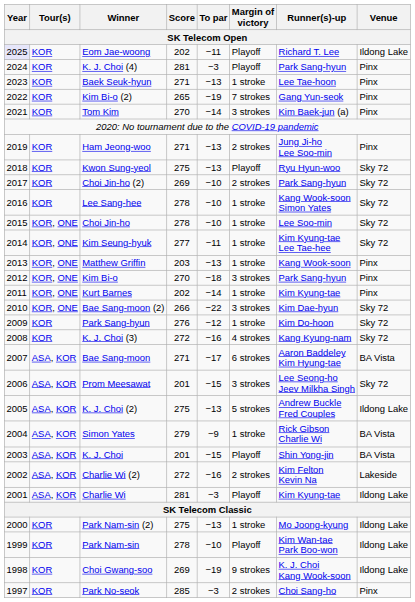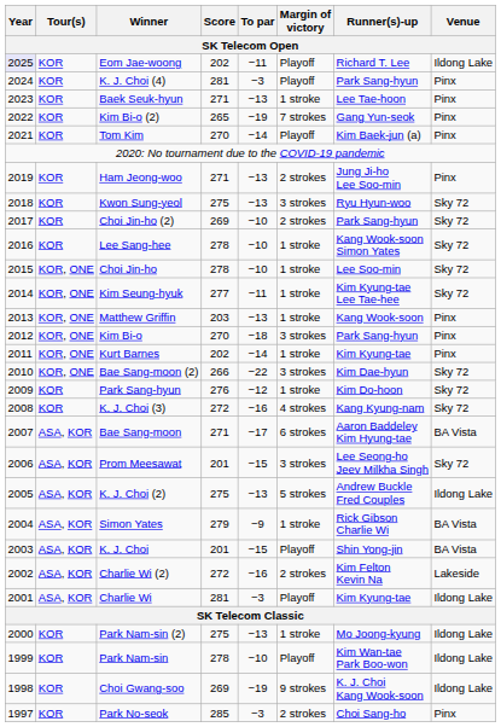 <table class=wikitable style="font-size:95%">
 <tr>
 <th>Year</th>
 <th>Tour(s)</th>
 <th>Winner</th>
 <th>Score</th>
 <th>To par</th>
 <th>Margin of<br>victory</th>
 <th>Runner(s)-up</th>
 <th>Venue</th>
 </tr>
 <tr>
 <th colspan=9>SK Telecom Open</th>
 </tr>
 <tr>
 <td style="background: lavender;">2025</td>
 <td><a href='#'>KOR</a></td>
 <td> <a href='#'>Eom Jae-woong</a></td>
 <td align=center>202</td>
 <td align=center>−11</td>
 <td>Playoff</td>
 <td> <a href='#'>Richard T. Lee</a></td>
 <td>Ildong Lake</td>
 </tr>
 <tr>
 <td>2024</td>
 <td><a href='#'>KOR</a></td>
 <td> <a href='#'>K. J. Choi</a> (4)</td>
 <td align=center>281</td>
 <td align=center>−3</td>
 <td>Playoff</td>
 <td> <a href='#'>Park Sang-hyun</a></td>
 <td>Pinx</td>
 </tr>
 <tr>
 <td>2023</td>
 <td><a href='#'>KOR</a></td>
 <td> <a href='#'>Baek Seuk-hyun</a></td>
 <td align=center>271</td>
 <td align=center>−13</td>
 <td>1 stroke</td>
 <td> <a href='#'>Lee Tae-hoon</a></td>
 <td>Pinx</td>
 </tr>
 <tr>
 <td>2022</td>
 <td><a href='#'>KOR</a></td>
 <td> <a href='#'>Kim Bi-o</a> (2)</td>
 <td align=center>265</td>
 <td align=center>−19</td>
 <td>7 strokes</td>
 <td> <a href='#'>Gang Yun-seok</a></td>
 <td>Pinx</td>
 </tr>
 <tr>
 <td>2021</td>
 <td><a href='#'>KOR</a></td>
 <td> <a href='#'>Tom Kim</a></td>
 <td align=center>270</td>
 <td align=center>−14</td>
-<td>3 strokes</td>
+<td>Playoff</td>
 <td> <a href='#'>Kim Baek-jun</a> (a)</td>
 <td>Pinx</td>
 </tr>
 <tr>
 <td colspan=9 align=center><em>2020: No tournament due to the <a href='#'>COVID-19 pandemic</a></em></td>
 </tr>
 <tr>
 <td>2019</td>
 <td><a href='#'>KOR</a></td>
 <td> <a href='#'>Ham Jeong-woo</a></td>
 <td align=center>271</td>
 <td align=center>−13</td>
 <td>2 strokes</td>
 <td> <a href='#'>Jung Ji-ho</a><br> <a href='#'>Lee Soo-min</a></td>
 <td>Pinx</td>
 </tr>
 <tr>
 <td>2018</td>
 <td><a href='#'>KOR</a></td>
 <td> <a href='#'>Kwon Sung-yeol</a></td>
 <td align=center>275</td>
 <td align=center>−13</td>
-<td>Playoff</td>
+<td>3 strokes</td>
 <td> <a href='#'>Ryu Hyun-woo</a></td>
 <td>Sky 72</td>
 </tr>
 <tr>
 <td>2017</td>
 <td><a href='#'>KOR</a></td>
 <td> <a href='#'>Choi Jin-ho</a> (2)</td>
 <td align=center>269</td>
 <td align=center>−10</td>
 <td>2 strokes</td>
 <td> <a href='#'>Park Sang-hyun</a></td>
 <td>Sky 72</td>
 </tr>
 <tr>
 <td>2016</td>
 <td><a href='#'>KOR</a></td>
 <td> <a href='#'>Lee Sang-hee</a></td>
 <td align=center>278</td>
 <td align=center>−10</td>
 <td>1 stroke</td>
 <td> <a href='#'>Kang Wook-soon</a><br> <a href='#'>Simon Yates</a></td>
 <td>Sky 72</td>
 </tr>
 <tr>
 <td>2015</td>
 <td><a href='#'>KOR</a>, <a href='#'>ONE</a></td>
 <td> <a href='#'>Choi Jin-ho</a></td>
 <td align=center>278</td>
 <td align=center>−10</td>
 <td>1 stroke</td>
 <td> <a href='#'>Lee Soo-min</a></td>
 <td>Sky 72</td>
 </tr>
 <tr>
 <td>2014</td>
 <td><a href='#'>KOR</a>, <a href='#'>ONE</a></td>
 <td> <a href='#'>Kim Seung-hyuk</a></td>
 <td align=center>277</td>
 <td align=center>−11</td>
 <td>1 stroke</td>
 <td> <a href='#'>Kim Kyung-tae</a><br> <a href='#'>Lee Tae-hee</a></td>
 <td>Sky 72</td>
 </tr>
 <tr>
 <td>2013</td>
 <td><a href='#'>KOR</a>, <a href='#'>ONE</a></td>
 <td> <a href='#'>Matthew Griffin</a></td>
 <td align=center>203</td>
 <td align=center>−13</td>
 <td>1 stroke</td>
 <td> <a href='#'>Kang Wook-soon</a></td>
 <td>Pinx</td>
 </tr>
 <tr>
 <td>2012</td>
 <td><a href='#'>KOR</a>, <a href='#'>ONE</a></td>
 <td> <a href='#'>Kim Bi-o</a></td>
 <td align=center>270</td>
 <td align=center>−18</td>
 <td>3 strokes</td>
 <td> <a href='#'>Park Sang-hyun</a></td>
 <td>Pinx</td>
 </tr>
 <tr>
 <td>2011</td>
 <td><a href='#'>KOR</a>, <a href='#'>ONE</a></td>
 <td> <a href='#'>Kurt Barnes</a></td>
 <td align=center>202</td>
 <td align=center>−14</td>
 <td>1 stroke</td>
 <td> <a href='#'>Kim Kyung-tae</a></td>
 <td>Pinx</td>
 </tr>
 <tr>
 <td>2010</td>
 <td><a href='#'>KOR</a>, <a href='#'>ONE</a></td>
 <td> <a href='#'>Bae Sang-moon</a> (2)</td>
 <td align=center>266</td>
 <td align=center>−22</td>
 <td>3 strokes</td>
 <td> <a href='#'>Kim Dae-hyun</a></td>
 <td>Sky 72</td>
 </tr>
 <tr>
 <td>2009</td>
 <td><a href='#'>KOR</a></td>
 <td> <a href='#'>Park Sang-hyun</a></td>
 <td align=center>276</td>
 <td align=center>−12</td>
 <td>1 stroke</td>
 <td> <a href='#'>Kim Do-hoon</a></td>
 <td>Sky 72</td>
 </tr>
 <tr>
 <td>2008</td>
 <td><a href='#'>KOR</a></td>
 <td> <a href='#'>K. J. Choi</a> (3)</td>
 <td align=center>272</td>
 <td align=center>−16</td>
 <td>4 strokes</td>
 <td> <a href='#'>Kang Kyung-nam</a></td>
 <td>Sky 72</td>
 </tr>
 <tr>
 <td>2007</td>
 <td><a href='#'>ASA</a>, <a href='#'>KOR</a></td>
 <td> <a href='#'>Bae Sang-moon</a></td>
 <td align=center>271</td>
 <td align=center>−17</td>
 <td>6 strokes</td>
 <td> <a href='#'>Aaron Baddeley</a><br> <a href='#'>Kim Hyung-tae</a></td>
 <td>BA Vista</td>
 </tr>
 <tr>
 <td>2006</td>
 <td><a href='#'>ASA</a>, <a href='#'>KOR</a></td>
 <td> <a href='#'>Prom Meesawat</a></td>
 <td align=center>201</td>
 <td align=center>−15</td>
 <td>3 strokes</td>
 <td> <a href='#'>Lee Seong-ho</a><br> <a href='#'>Jeev Milkha Singh</a></td>
 <td>Sky 72</td>
 </tr>
 <tr>
 <td>2005</td>
 <td><a href='#'>ASA</a>, <a href='#'>KOR</a></td>
 <td> <a href='#'>K. J. Choi</a> (2)</td>
 <td align=center>275</td>
 <td align=center>−13</td>
 <td>5 strokes</td>
 <td> <a href='#'>Andrew Buckle</a><br> <a href='#'>Fred Couples</a></td>
 <td>Ildong Lake</td>
 </tr>
 <tr>
 <td>2004</td>
 <td><a href='#'>ASA</a>, <a href='#'>KOR</a></td>
 <td> <a href='#'>Simon Yates</a></td>
 <td align=center>279</td>
 <td align=center>−9</td>
 <td>1 stroke</td>
 <td> <a href='#'>Rick Gibson</a><br> <a href='#'>Charlie Wi</a></td>
 <td>BA Vista</td>
 </tr>
 <tr>
 <td>2003</td>
 <td><a href='#'>ASA</a>, <a href='#'>KOR</a></td>
 <td> <a href='#'>K. J. Choi</a></td>
 <td align=center>201</td>
 <td align=center>−15</td>
 <td>Playoff</td>
 <td> <a href='#'>Shin Yong-jin</a></td>
 <td>BA Vista</td>
 </tr>
 <tr>
 <td>2002</td>
 <td><a href='#'>ASA</a>, <a href='#'>KOR</a></td>
 <td> <a href='#'>Charlie Wi</a> (2)</td>
 <td align=center>272</td>
 <td align=center>−16</td>
 <td>2 strokes</td>
 <td> <a href='#'>Kim Felton</a><br> <a href='#'>Kevin Na</a></td>
 <td>Lakeside</td>
 </tr>
 <tr>
 <td>2001</td>
 <td><a href='#'>ASA</a>, <a href='#'>KOR</a></td>
 <td> <a href='#'>Charlie Wi</a></td>
 <td align=center>281</td>
 <td align=center>−3</td>
 <td>Playoff</td>
 <td> <a href='#'>Kim Kyung-tae</a></td>
 <td>Ildong Lake</td>
 </tr>
 <tr>
 <th colspan=9>SK Telecom Classic</th>
 </tr>
 <tr>
 <td>2000</td>
 <td><a href='#'>KOR</a></td>
 <td> <a href='#'>Park Nam-sin</a> (2)</td>
 <td align=center>275</td>
 <td align=center>−13</td>
 <td>1 stroke</td>
 <td> <a href='#'>Mo Joong-kyung</a></td>
 <td>Ildong Lake</td>
 </tr>
 <tr>
 <td>1999</td>
 <td><a href='#'>KOR</a></td>
 <td> <a href='#'>Park Nam-sin</a></td>
 <td align=center>278</td>
 <td align=center>−10</td>
 <td>Playoff</td>
 <td> <a href='#'>Kim Wan-tae</a><br> <a href='#'>Park Boo-won</a></td>
 <td>Ildong Lake</td>
 </tr>
 <tr>
 <td>1998</td>
 <td><a href='#'>KOR</a></td>
 <td> <a href='#'>Choi Gwang-soo</a></td>
 <td align=center>269</td>
 <td align=center>−19</td>
 <td>9 strokes</td>
 <td> <a href='#'>K. J. Choi</a><br> <a href='#'>Kang Wook-soon</a></td>
 <td>Ildong Lake</td>
 </tr>
 <tr>
 <td>1997</td>
 <td><a href='#'>KOR</a></td>
 <td> <a href='#'>Park No-seok</a></td>
 <td align=center>285</td>
 <td align=center>−3</td>
 <td>2 strokes</td>
 <td> <a href='#'>Choi Sang-ho</a></td>
 <td>Pinx</td>
 </tr>
 </table>
